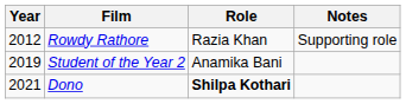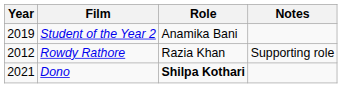 <table class="wikitable sortable">
 <tr>
 <th scope="col">Year</th>
 <th scope="col">Film</th>
 <th scope="col">Role</th>
 <th scope="col">Notes</th>
 </tr>
 <tr>
+<td>2019</td>
+<td><em><a href='#'>Student of the Year 2</a></em></td>
+<td>Anamika Bani</td>
+<td></td>
+</tr>
+<tr>
 <td>2012</td>
 <td><em><a href='#'>Rowdy Rathore</a></em></td>
 <td>Razia Khan</td>
 <td>Supporting role</td>
-</tr>
-<tr>
-<td>2019</td>
-<td><em><a href='#'>Student of the Year 2</a></em></td>
-<td>Anamika Bani</td>
-<td></td>
 </tr>
 <tr>
 <td>2021</td>
 <td><em><a href='#'>Dono</a></em></td>
 <td><strong>Shilpa Kothari</strong></td>
 <td></td>
 </tr>
 </table>
